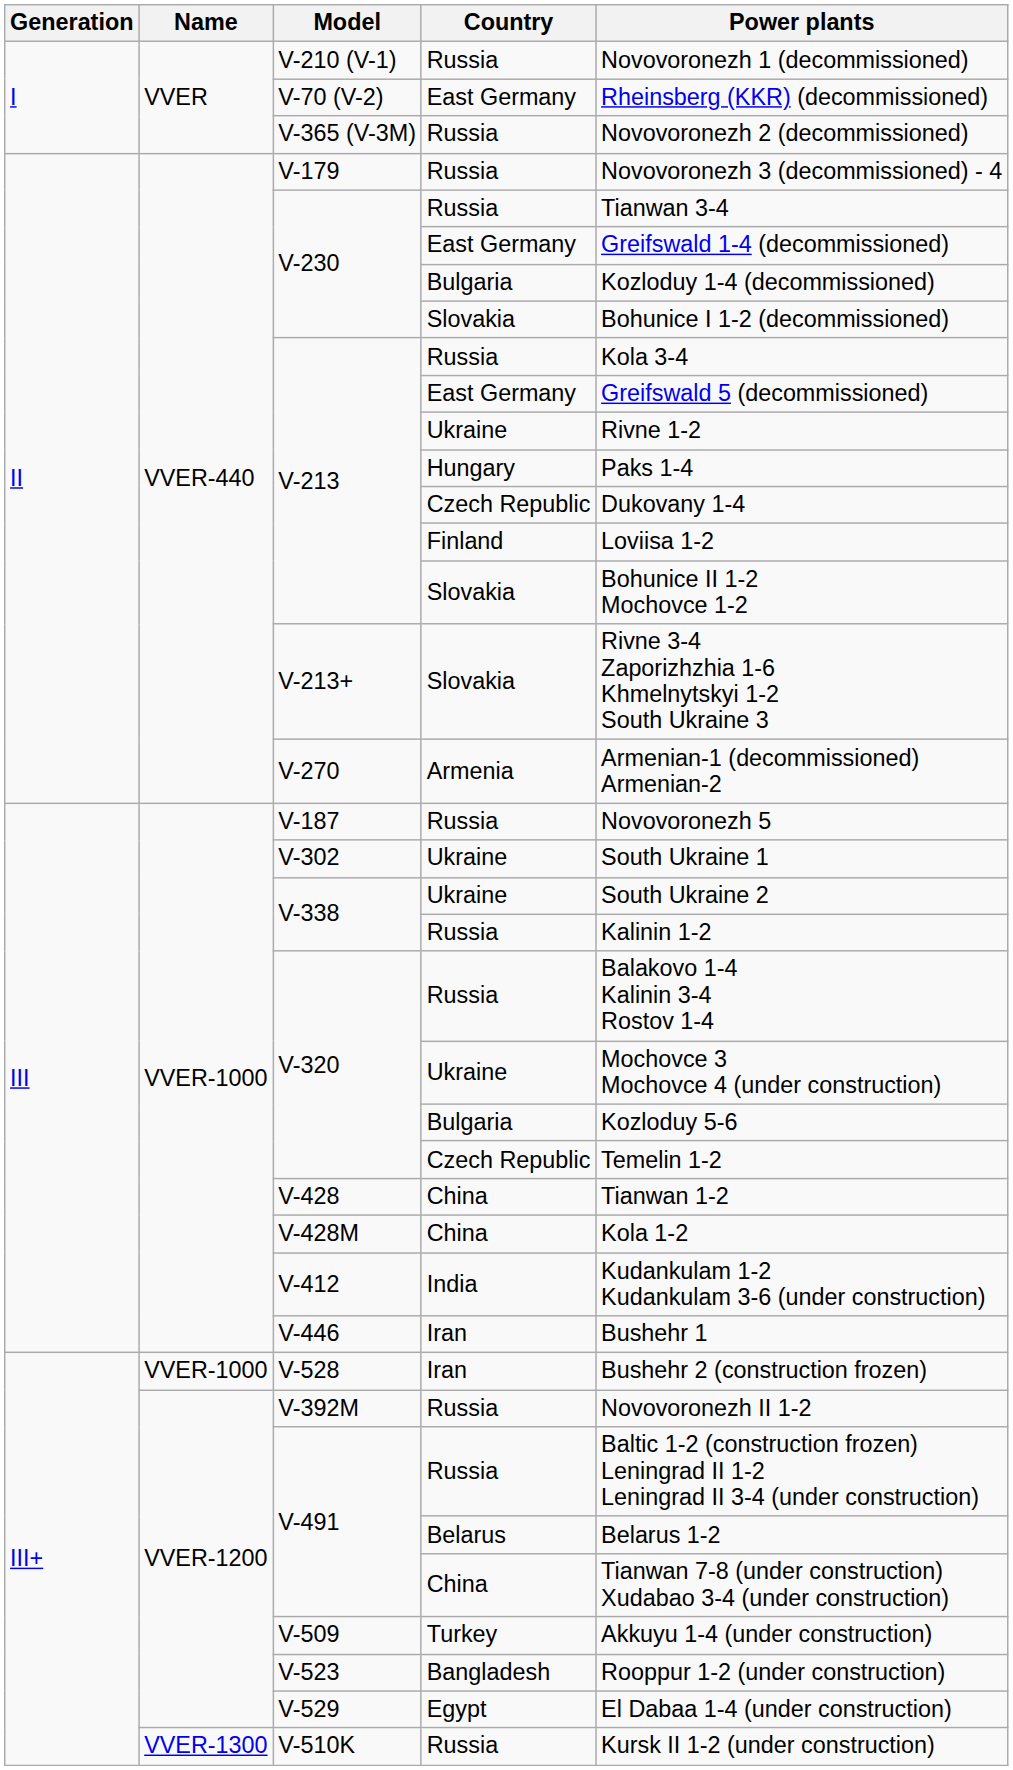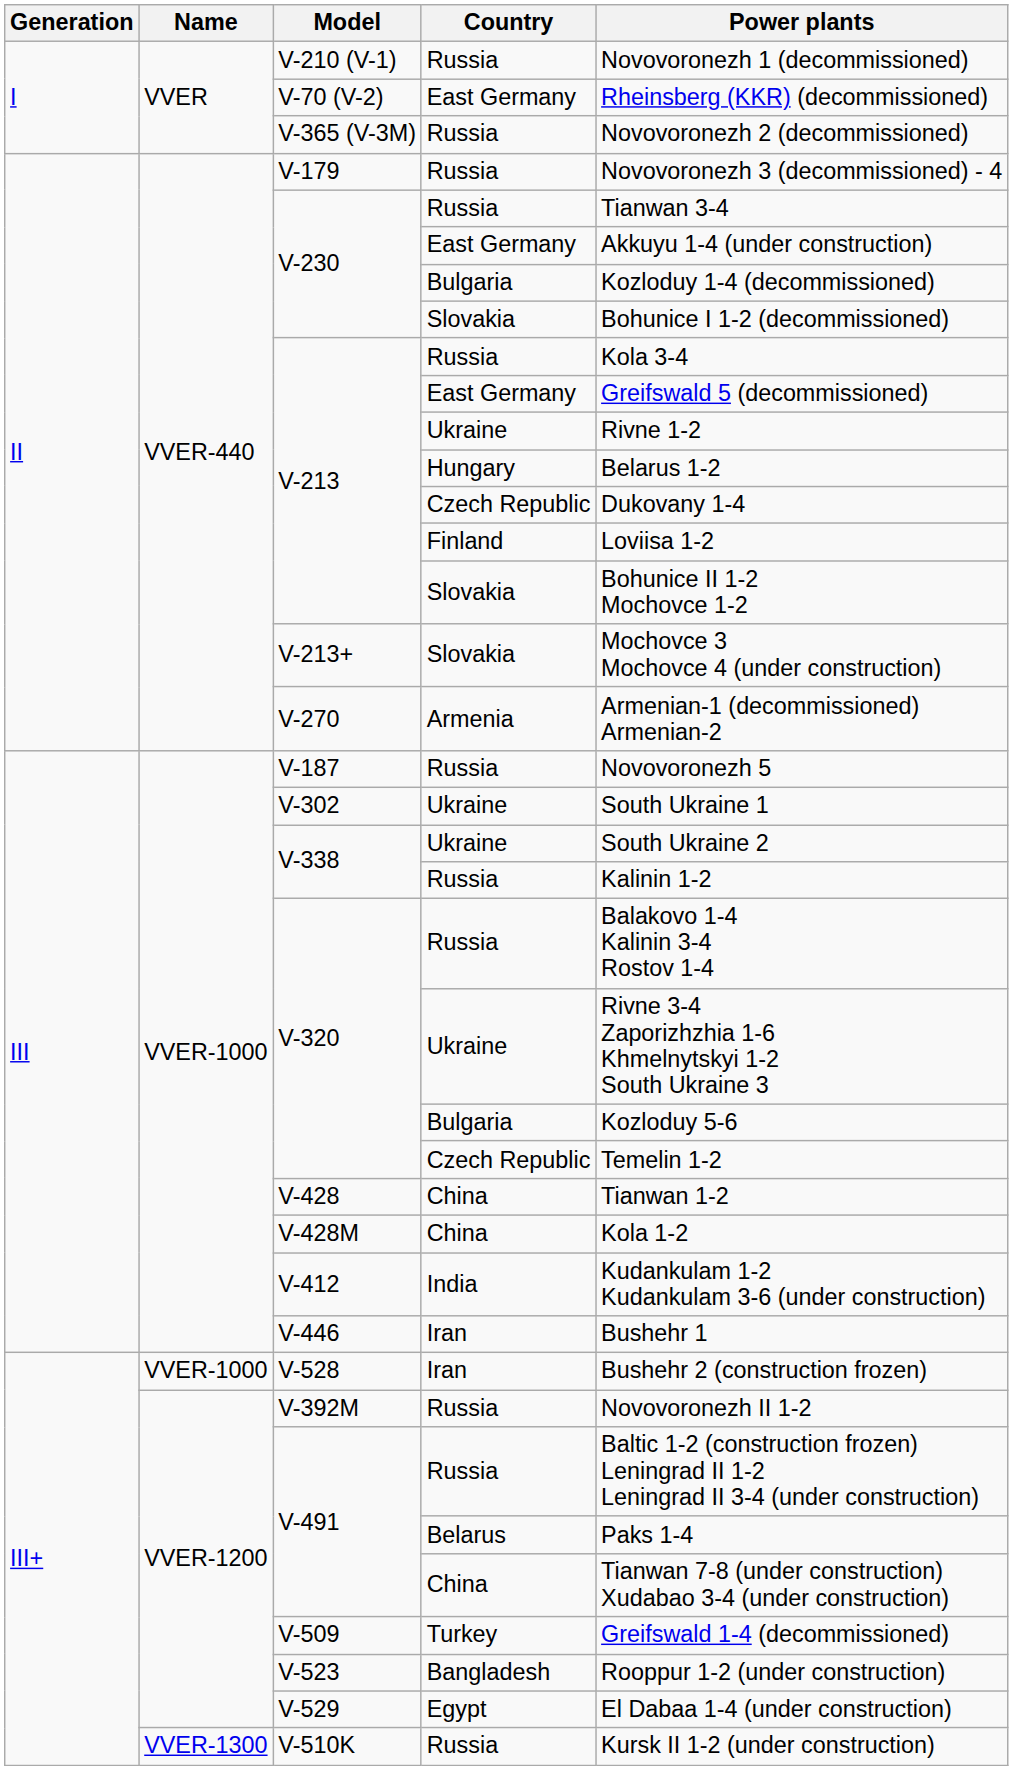 <table class="wikitable sortable">
 <tr>
 <th>Generation</th>
 <th>Name</th>
 <th>Model</th>
 <th>Country</th>
 <th>Power plants</th>
 </tr>
 <tr>
 <td rowspan="3"><a href='#'>I</a></td>
 <td rowspan="3">VVER</td>
 <td>V-210 (V-1)</td>
 <td>Russia</td>
 <td>Novovoronezh 1 (decommissioned)</td>
 </tr>
 <tr>
 <td>V-70 (V-2)</td>
 <td>East Germany</td>
 <td><a href='#'>Rheinsberg (KKR)</a> (decommissioned)</td>
 </tr>
 <tr>
 <td>V-365 (V-3M)</td>
 <td>Russia</td>
 <td>Novovoronezh 2 (decommissioned)</td>
 </tr>
 <tr>
 <td rowspan="14"><a href='#'>II</a></td>
 <td rowspan="14">VVER-440</td>
 <td>V-179</td>
 <td>Russia</td>
 <td>Novovoronezh 3 (decommissioned) - 4</td>
 </tr>
 <tr>
 <td rowspan="4">V-230</td>
 <td>Russia</td>
 <td>Tianwan 3-4</td>
 </tr>
 <tr>
 <td>East Germany</td>
-<td><a href='#'>Greifswald 1-4</a> (decommissioned)</td>
+<td>Akkuyu 1-4 (under construction)</td>
 </tr>
 <tr>
 <td>Bulgaria</td>
 <td>Kozloduy 1-4 (decommissioned)</td>
 </tr>
 <tr>
 <td>Slovakia</td>
 <td>Bohunice I 1-2 (decommissioned)</td>
 </tr>
 <tr>
 <td rowspan="7">V-213</td>
 <td>Russia</td>
 <td>Kola 3-4</td>
 </tr>
 <tr>
 <td>East Germany</td>
 <td><a href='#'>Greifswald 5</a> (decommissioned)</td>
 </tr>
 <tr>
 <td>Ukraine</td>
 <td>Rivne 1-2</td>
 </tr>
 <tr>
 <td>Hungary</td>
-<td>Paks 1-4</td>
+<td>Belarus 1-2</td>
 </tr>
 <tr>
 <td>Czech Republic</td>
 <td>Dukovany 1-4</td>
 </tr>
 <tr>
 <td>Finland</td>
 <td>Loviisa 1-2</td>
 </tr>
 <tr>
 <td>Slovakia</td>
 <td>Bohunice II 1-2<br>Mochovce 1-2</td>
 </tr>
 <tr>
 <td>V-213+</td>
 <td>Slovakia</td>
-<td>Rivne 3-4<br> Zaporizhzhia 1-6<br> Khmelnytskyi 1-2<br> South Ukraine 3</td>
+<td>Mochovce 3<br>Mochovce 4 (under construction)</td>
 </tr>
 <tr>
 <td>V-270</td>
 <td>Armenia</td>
 <td>Armenian-1 (decommissioned) <br>Armenian-2</td>
 </tr>
 <tr>
 <td rowspan="12"><a href='#'>III</a></td>
 <td rowspan="12">VVER-1000</td>
 <td>V-187</td>
 <td>Russia</td>
 <td>Novovoronezh 5</td>
 </tr>
 <tr>
 <td>V-302</td>
 <td>Ukraine</td>
 <td>South Ukraine 1</td>
 </tr>
 <tr>
 <td rowspan="2">V-338</td>
 <td>Ukraine</td>
 <td>South Ukraine 2</td>
 </tr>
 <tr>
 <td>Russia</td>
 <td>Kalinin 1-2</td>
 </tr>
 <tr>
 <td rowspan="4">V-320</td>
 <td>Russia</td>
 <td>Balakovo 1-4<br> Kalinin 3-4<br> Rostov 1-4</td>
 </tr>
 <tr>
 <td>Ukraine</td>
-<td>Mochovce 3<br>Mochovce 4 (under construction)</td>
+<td>Rivne 3-4<br> Zaporizhzhia 1-6<br> Khmelnytskyi 1-2<br> South Ukraine 3</td>
 </tr>
 <tr>
 <td>Bulgaria</td>
 <td>Kozloduy 5-6</td>
 </tr>
 <tr>
 <td>Czech Republic</td>
 <td>Temelin 1-2</td>
 </tr>
 <tr>
 <td>V-428</td>
 <td>China</td>
 <td>Tianwan 1-2</td>
 </tr>
 <tr>
 <td>V-428M</td>
 <td>China</td>
 <td>Kola 1-2</td>
 </tr>
 <tr>
 <td>V-412</td>
 <td>India</td>
 <td>Kudankulam 1-2<br>Kudankulam 3-6 (under construction)</td>
 </tr>
 <tr>
 <td>V-446</td>
 <td>Iran</td>
 <td>Bushehr 1</td>
 </tr>
 <tr>
 <td rowspan="9"><a href='#'>III+</a></td>
 <td>VVER-1000</td>
 <td>V-528</td>
 <td>Iran</td>
 <td>Bushehr 2 (construction frozen)</td>
 </tr>
 <tr>
 <td rowspan="7">VVER-1200</td>
 <td>V-392M</td>
 <td>Russia</td>
 <td>Novovoronezh II 1-2</td>
 </tr>
 <tr>
 <td rowspan="3">V-491</td>
 <td>Russia</td>
 <td>Baltic 1-2 (construction frozen)<br>Leningrad II 1-2<br>Leningrad II 3-4 (under construction)</td>
 </tr>
 <tr>
 <td>Belarus</td>
-<td>Belarus 1-2</td>
+<td>Paks 1-4</td>
 </tr>
 <tr>
 <td>China</td>
 <td>Tianwan 7-8 (under construction)<br>Xudabao 3-4 (under construction)</td>
 </tr>
 <tr>
 <td>V-509</td>
 <td>Turkey</td>
-<td>Akkuyu 1-4 (under construction)</td>
+<td><a href='#'>Greifswald 1-4</a> (decommissioned)</td>
 </tr>
 <tr>
 <td>V-523</td>
 <td>Bangladesh</td>
 <td>Rooppur 1-2 (under construction)</td>
 </tr>
 <tr>
 <td>V-529</td>
 <td>Egypt</td>
 <td>El Dabaa 1-4 (under construction)</td>
 </tr>
 <tr>
 <td><a href='#'>VVER-1300</a></td>
 <td>V-510K</td>
 <td>Russia</td>
 <td>Kursk II 1-2 (under construction)</td>
 </tr>
 </table>
